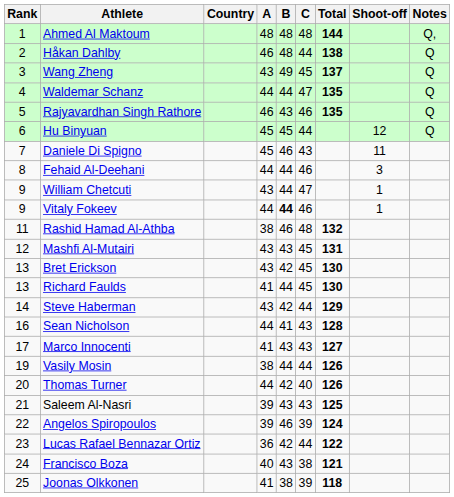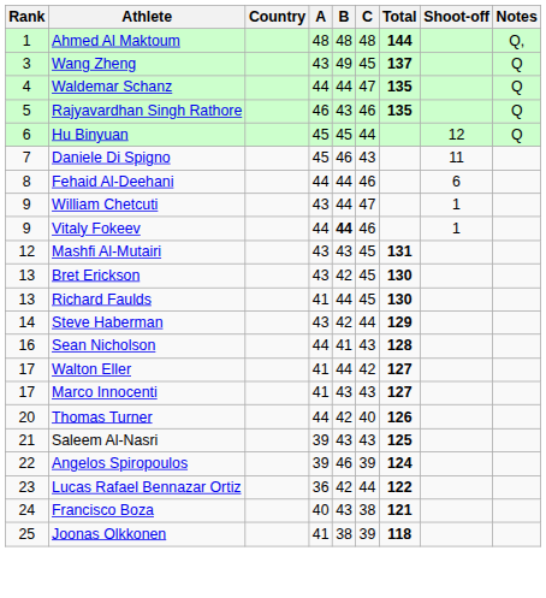 <table class="wikitable sortable" style="text-align: center">
 <tr>
 <th>Rank</th>
 <th>Athlete</th>
 <th>Country</th>
 <th>A</th>
 <th>B</th>
 <th>C</th>
 <th>Total</th>
 <th class="unsortable">Shoot-off</th>
 <th class="unsortable">Notes</th>
 </tr>
 <tr bgcolor=#ccffcc>
 <td>1</td>
 <td align=left><a href='#'>Ahmed Al Maktoum</a></td>
 <td align=left></td>
 <td>48</td>
 <td>48</td>
 <td>48</td>
 <td><strong>144</strong></td>
 <td></td>
 <td>Q, </td>
-</tr>
-<tr bgcolor=#ccffcc>
-<td>2</td>
-<td align=left><a href='#'>Håkan Dahlby</a></td>
-<td align=left></td>
-<td>46</td>
-<td>48</td>
-<td>44</td>
-<td><strong>138</strong></td>
-<td></td>
-<td>Q</td>
 </tr>
 <tr bgcolor=#ccffcc>
 <td>3</td>
 <td align=left><a href='#'>Wang Zheng</a></td>
 <td align=left></td>
 <td>43</td>
 <td>49</td>
 <td>45</td>
 <td><strong>137</strong></td>
 <td></td>
 <td>Q</td>
 </tr>
 <tr bgcolor=#ccffcc>
 <td>4</td>
 <td align=left><a href='#'>Waldemar Schanz</a></td>
 <td align=left></td>
 <td>44</td>
 <td>44</td>
 <td>47</td>
 <td><strong>135</strong></td>
 <td></td>
 <td>Q</td>
 </tr>
 <tr bgcolor=#ccffcc>
 <td>5</td>
 <td align=left><a href='#'>Rajyavardhan Singh Rathore</a></td>
 <td align=left></td>
 <td>46</td>
 <td>43</td>
 <td>46</td>
 <td><strong>135</strong></td>
 <td></td>
 <td>Q</td>
 </tr>
 <tr bgcolor=#ccffcc>
 <td>6</td>
 <td align=left><a href='#'>Hu Binyuan</a></td>
 <td align=left></td>
 <td>45</td>
 <td>45</td>
 <td>44</td>
 <td></td>
 <td>12</td>
 <td>Q</td>
 </tr>
 <tr>
 <td>7</td>
 <td align=left><a href='#'>Daniele Di Spigno</a></td>
 <td align=left></td>
 <td>45</td>
 <td>46</td>
 <td>43</td>
 <td></td>
 <td>11</td>
 <td></td>
 </tr>
 <tr>
 <td>8</td>
 <td align=left><a href='#'>Fehaid Al-Deehani</a></td>
 <td align=left></td>
 <td>44</td>
 <td>44</td>
 <td>46</td>
 <td></td>
-<td>3</td>
+<td>6</td>
 <td></td>
 </tr>
 <tr>
 <td>9</td>
 <td align=left><a href='#'>William Chetcuti</a></td>
 <td align=left></td>
 <td>43</td>
 <td>44</td>
 <td>47</td>
 <td></td>
 <td>1</td>
 <td></td>
 </tr>
 <tr>
 <td>9</td>
 <td align=left><a href='#'>Vitaly Fokeev</a></td>
 <td align=left></td>
 <td>44</td>
 <td><strong>44</strong></td>
 <td>46</td>
 <td></td>
 <td>1</td>
-<td></td>
-</tr>
-<tr>
-<td>11</td>
-<td align=left><a href='#'>Rashid Hamad Al-Athba</a></td>
-<td align=left></td>
-<td>38</td>
-<td>46</td>
-<td>48</td>
-<td><strong>132</strong></td>
-<td></td>
 <td></td>
 </tr>
 <tr>
 <td>12</td>
 <td align=left><a href='#'>Mashfi Al-Mutairi</a></td>
 <td align=left></td>
 <td>43</td>
 <td>43</td>
 <td>45</td>
 <td><strong>131</strong></td>
 <td></td>
 <td></td>
 </tr>
 <tr>
 <td>13</td>
 <td align=left><a href='#'>Bret Erickson</a></td>
 <td align=left></td>
 <td>43</td>
 <td>42</td>
 <td>45</td>
 <td><strong>130</strong></td>
 <td></td>
 <td></td>
 </tr>
 <tr>
 <td>13</td>
 <td align=left><a href='#'>Richard Faulds</a></td>
 <td align=left></td>
 <td>41</td>
 <td>44</td>
 <td>45</td>
 <td><strong>130</strong></td>
 <td></td>
 <td></td>
 </tr>
 <tr>
 <td>14</td>
 <td align=left><a href='#'>Steve Haberman</a></td>
 <td align=left></td>
 <td>43</td>
 <td>42</td>
 <td>44</td>
 <td><strong>129</strong></td>
 <td></td>
 <td></td>
 </tr>
 <tr>
 <td>16</td>
 <td align=left><a href='#'>Sean Nicholson</a></td>
 <td align=left></td>
 <td>44</td>
 <td>41</td>
 <td>43</td>
 <td><strong>128</strong></td>
 <td></td>
 <td></td>
 </tr>
 <tr>
 <td>17</td>
+<td align=left><a href='#'>Walton Eller</a></td>
+<td align=left></td>
+<td>41</td>
+<td>44</td>
+<td>42</td>
+<td><strong>127</strong></td>
+<td></td>
+<td></td>
+</tr>
+<tr>
+<td>17</td>
 <td align=left><a href='#'>Marco Innocenti</a></td>
 <td align=left></td>
 <td>41</td>
 <td>43</td>
 <td>43</td>
 <td><strong>127</strong></td>
-<td></td>
-<td></td>
-</tr>
-<tr>
-<td>19</td>
-<td align=left><a href='#'>Vasily Mosin</a></td>
-<td align=left></td>
-<td>38</td>
-<td>44</td>
-<td>44</td>
-<td><strong>126</strong></td>
 <td></td>
 <td></td>
 </tr>
 <tr>
 <td>20</td>
 <td align=left><a href='#'>Thomas Turner</a></td>
 <td align=left></td>
 <td>44</td>
 <td>42</td>
 <td>40</td>
 <td><strong>126</strong></td>
 <td></td>
 <td></td>
 </tr>
 <tr>
 <td>21</td>
 <td align=left>Saleem Al-Nasri</td>
 <td align=left></td>
 <td>39</td>
 <td>43</td>
 <td>43</td>
 <td><strong>125</strong></td>
 <td></td>
 <td></td>
 </tr>
 <tr>
 <td>22</td>
 <td align=left><a href='#'>Angelos Spiropoulos</a></td>
 <td align=left></td>
 <td>39</td>
 <td>46</td>
 <td>39</td>
 <td><strong>124</strong></td>
 <td></td>
 <td></td>
 </tr>
 <tr>
 <td>23</td>
 <td align=left><a href='#'>Lucas Rafael Bennazar Ortiz</a></td>
 <td align=left></td>
 <td>36</td>
 <td>42</td>
 <td>44</td>
 <td><strong>122</strong></td>
 <td></td>
 <td></td>
 </tr>
 <tr>
 <td>24</td>
 <td align=left><a href='#'>Francisco Boza</a></td>
 <td align=left></td>
 <td>40</td>
 <td>43</td>
 <td>38</td>
 <td><strong>121</strong></td>
 <td></td>
 <td></td>
 </tr>
 <tr>
 <td>25</td>
 <td align=left><a href='#'>Joonas Olkkonen</a></td>
 <td align=left></td>
 <td>41</td>
 <td>38</td>
 <td>39</td>
 <td><strong>118</strong></td>
 <td></td>
 <td></td>
 </tr>
 </table>
